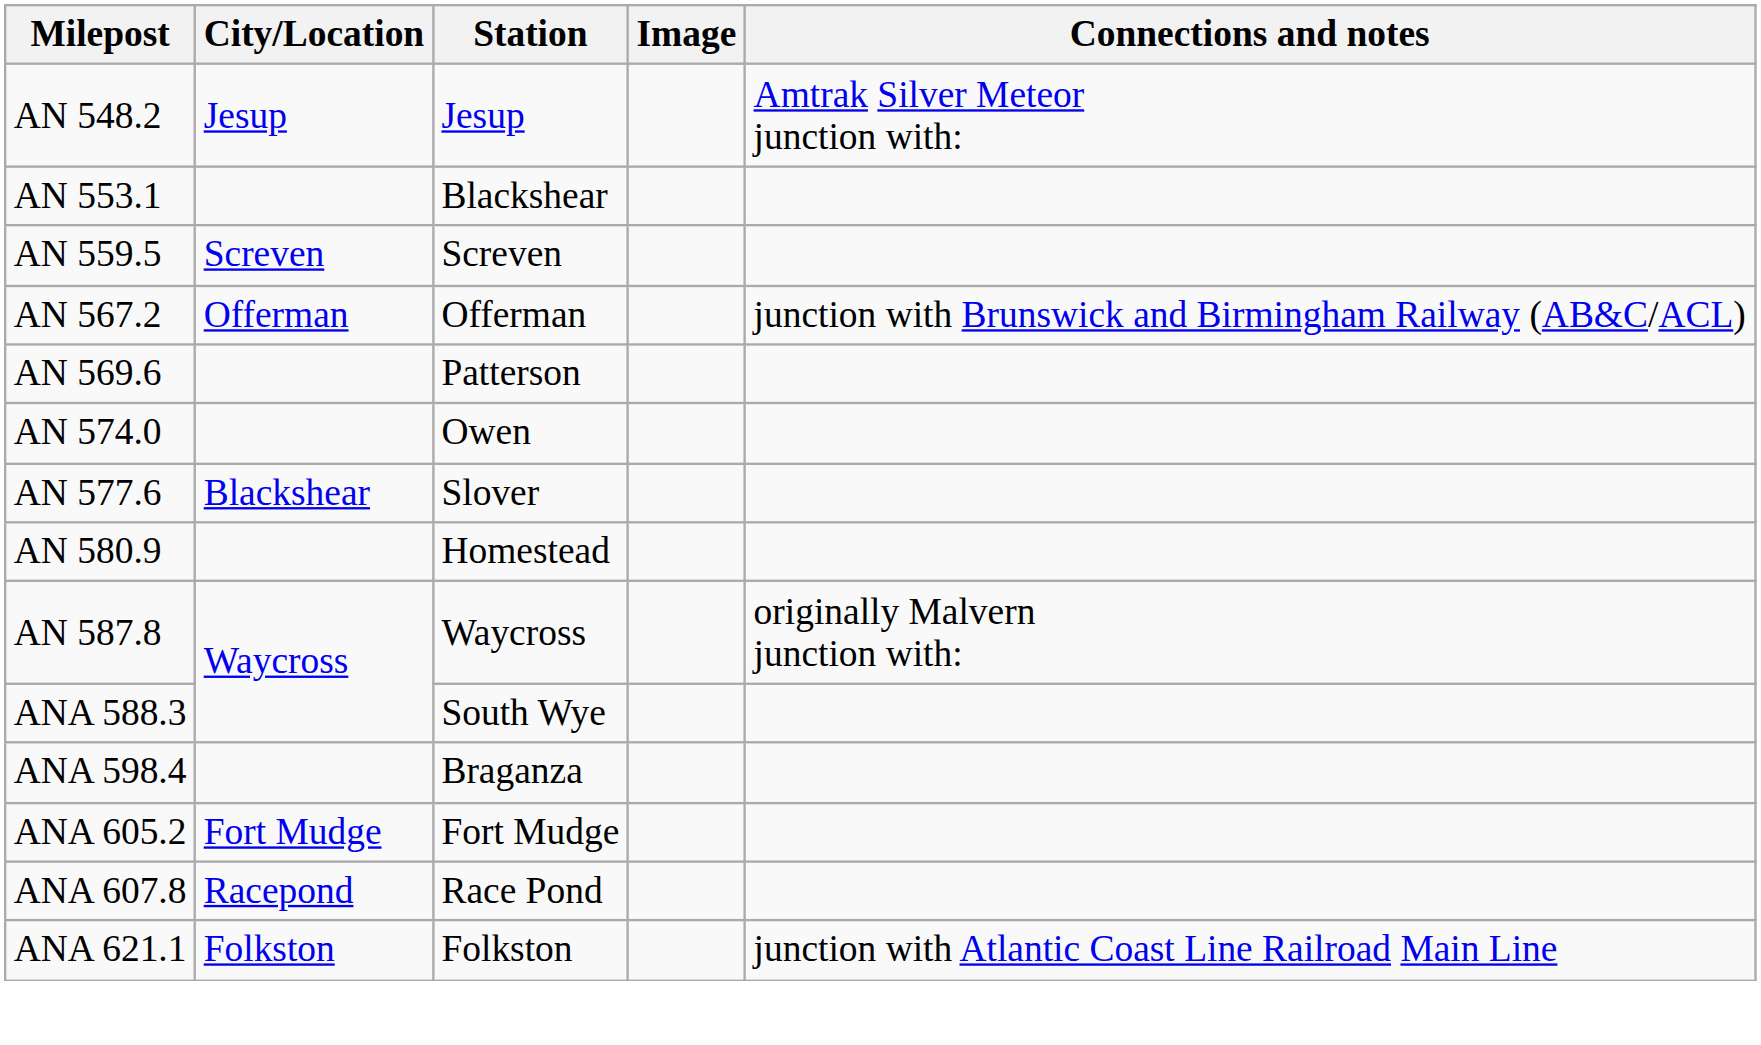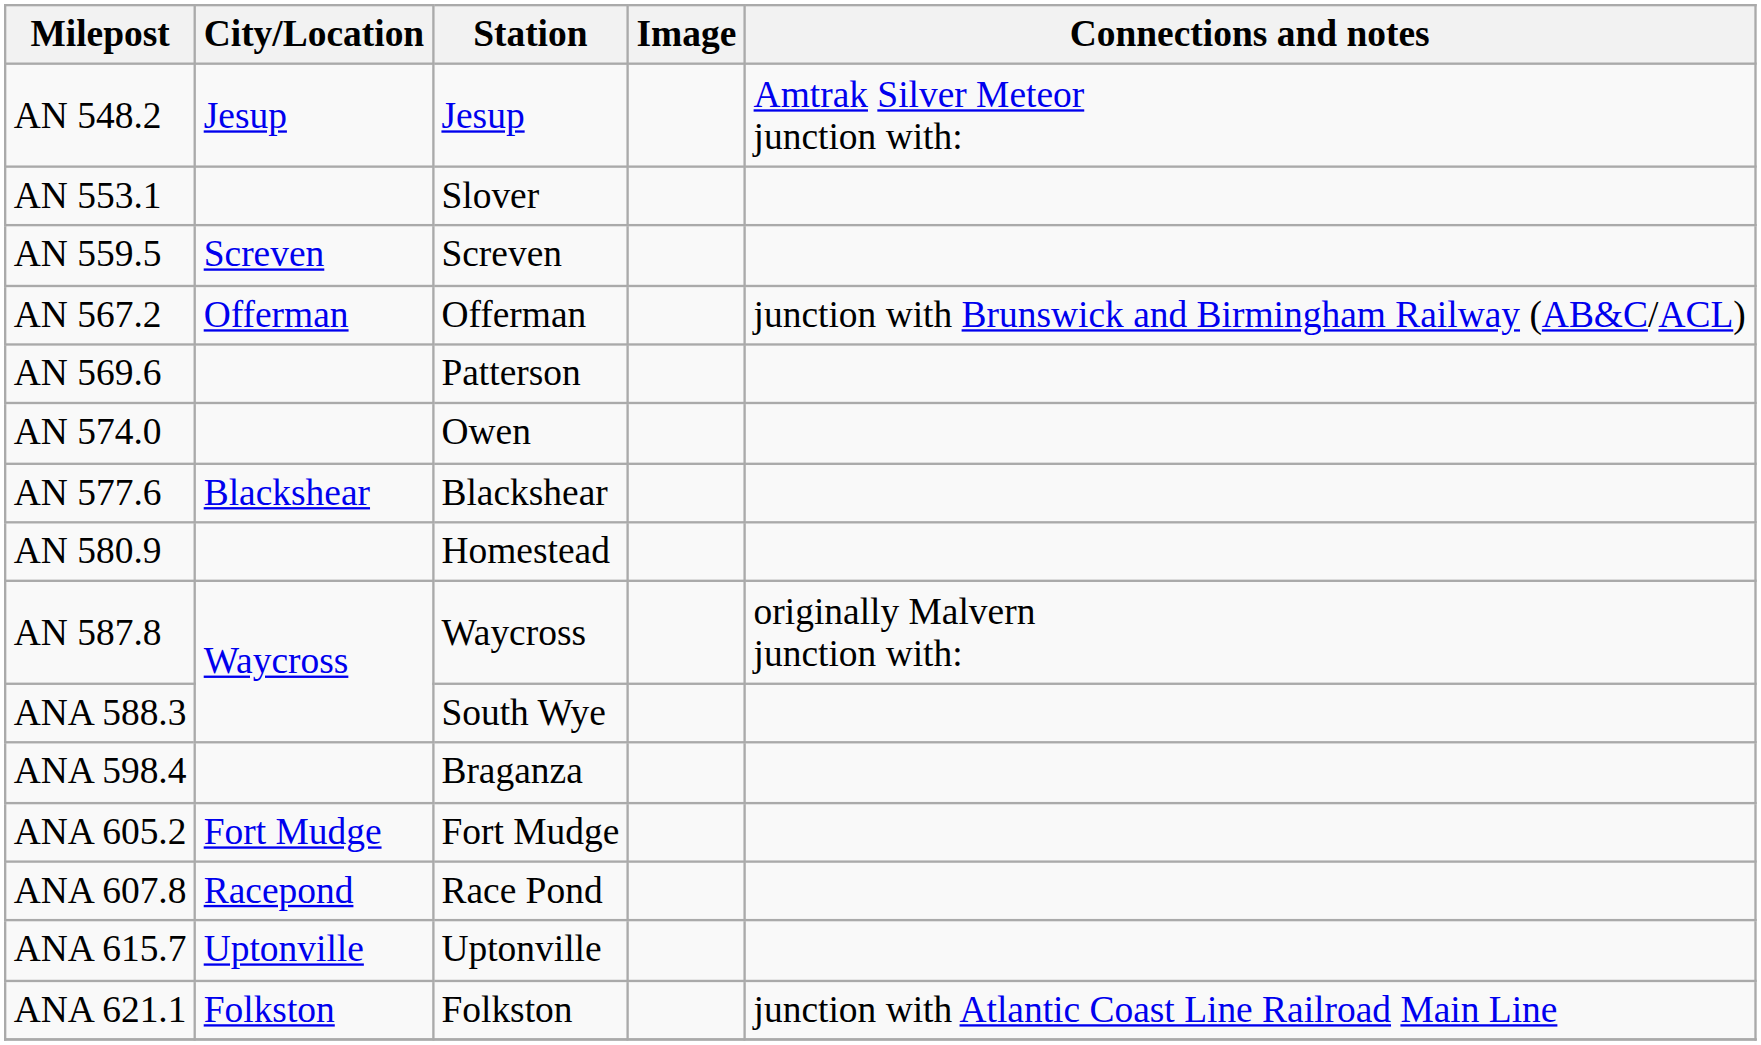 <table class="wikitable">
 <tr>
 <th>Milepost</th>
 <th>City/Location</th>
 <th>Station</th>
 <th>Image</th>
 <th>Connections and notes</th>
 </tr>
 <tr>
 <td>AN 548.2</td>
 <td><a href='#'>Jesup</a></td>
 <td><a href='#'>Jesup</a></td>
 <td></td>
 <td><a href='#'>Amtrak</a> <a href='#'>Silver Meteor</a><br>junction with:<br></td>
 </tr>
 <tr>
 <td>AN 553.1</td>
 <td></td>
-<td>Blackshear</td>
+<td>Slover</td>
 <td></td>
 <td></td>
 </tr>
 <tr>
 <td>AN 559.5</td>
 <td><a href='#'>Screven</a></td>
 <td>Screven</td>
 <td></td>
 <td></td>
 </tr>
 <tr>
 <td>AN 567.2</td>
 <td><a href='#'>Offerman</a></td>
 <td>Offerman</td>
 <td></td>
 <td>junction with <a href='#'>Brunswick and Birmingham Railway</a> (<a href='#'>AB&C</a>/<a href='#'>ACL</a>)</td>
 </tr>
 <tr>
 <td>AN 569.6</td>
 <td></td>
 <td>Patterson</td>
 <td></td>
 <td></td>
 </tr>
 <tr>
 <td>AN 574.0</td>
 <td></td>
 <td>Owen</td>
 <td></td>
 <td></td>
 </tr>
 <tr>
 <td>AN 577.6</td>
 <td><a href='#'>Blackshear</a></td>
-<td>Slover</td>
+<td>Blackshear</td>
 <td></td>
 <td></td>
 </tr>
 <tr>
 <td>AN 580.9</td>
 <td></td>
 <td>Homestead</td>
 <td></td>
 <td></td>
 </tr>
 <tr>
 <td>AN 587.8</td>
 <td ! rowspan="2"><a href='#'>Waycross</a></td>
 <td>Waycross</td>
 <td></td>
 <td>originally Malvern<br>junction with:<br></td>
 </tr>
 <tr>
 <td>ANA 588.3</td>
 <td>South Wye</td>
 <td></td>
 <td></td>
 </tr>
 <tr>
 <td>ANA 598.4</td>
 <td></td>
 <td>Braganza</td>
 <td></td>
 <td></td>
 </tr>
 <tr>
 <td>ANA 605.2</td>
 <td><a href='#'>Fort Mudge</a></td>
 <td>Fort Mudge</td>
 <td></td>
 <td></td>
 </tr>
 <tr>
 <td>ANA 607.8</td>
 <td><a href='#'>Racepond</a></td>
 <td>Race Pond</td>
 <td></td>
 <td></td>
 </tr>
 <tr>
+<td>ANA 615.7</td>
+<td><a href='#'>Uptonville</a></td>
+<td>Uptonville</td>
+<td></td>
+<td></td>
+</tr>
+<tr>
 <td>ANA 621.1</td>
 <td><a href='#'>Folkston</a></td>
 <td>Folkston</td>
 <td></td>
 <td>junction with <a href='#'>Atlantic Coast Line Railroad</a> <a href='#'>Main Line</a></td>
 </tr>
 <tr>
 </tr>
 </table>
